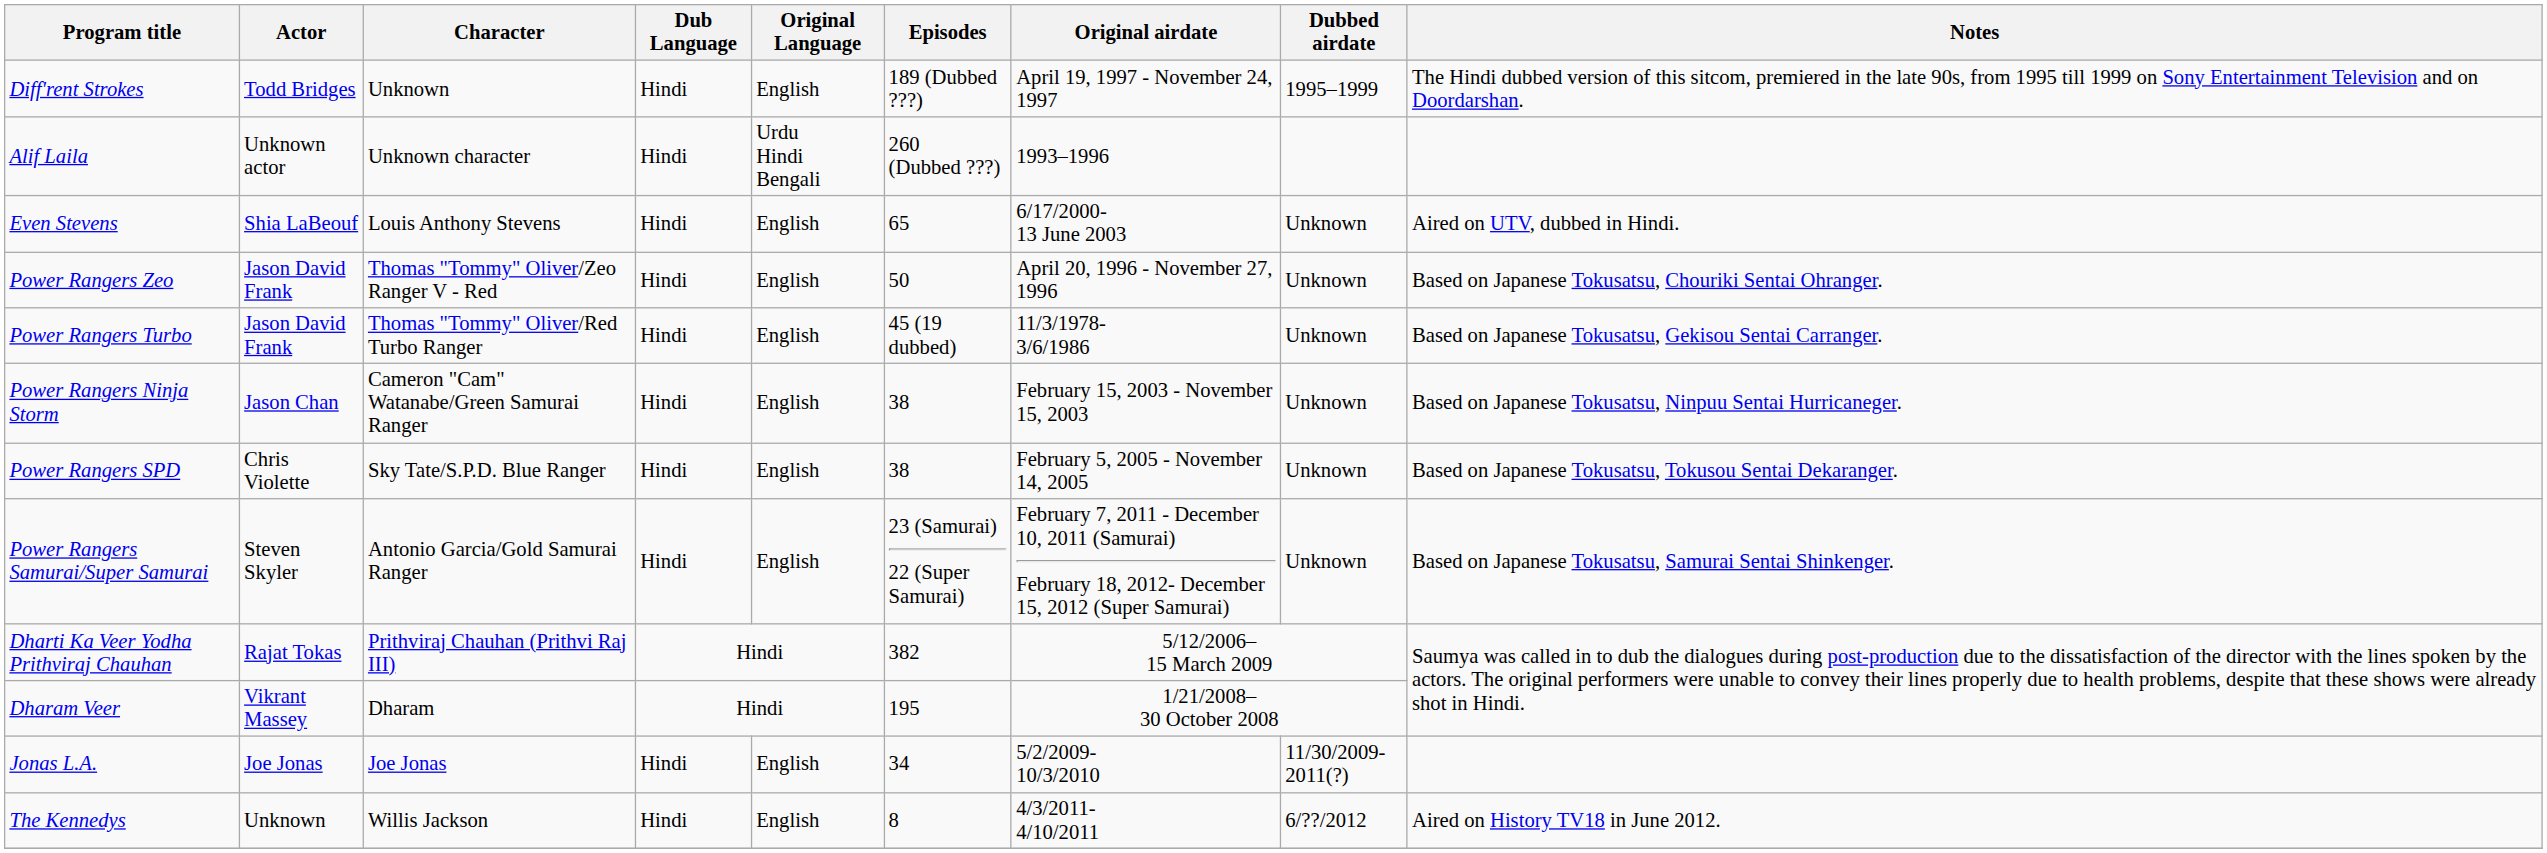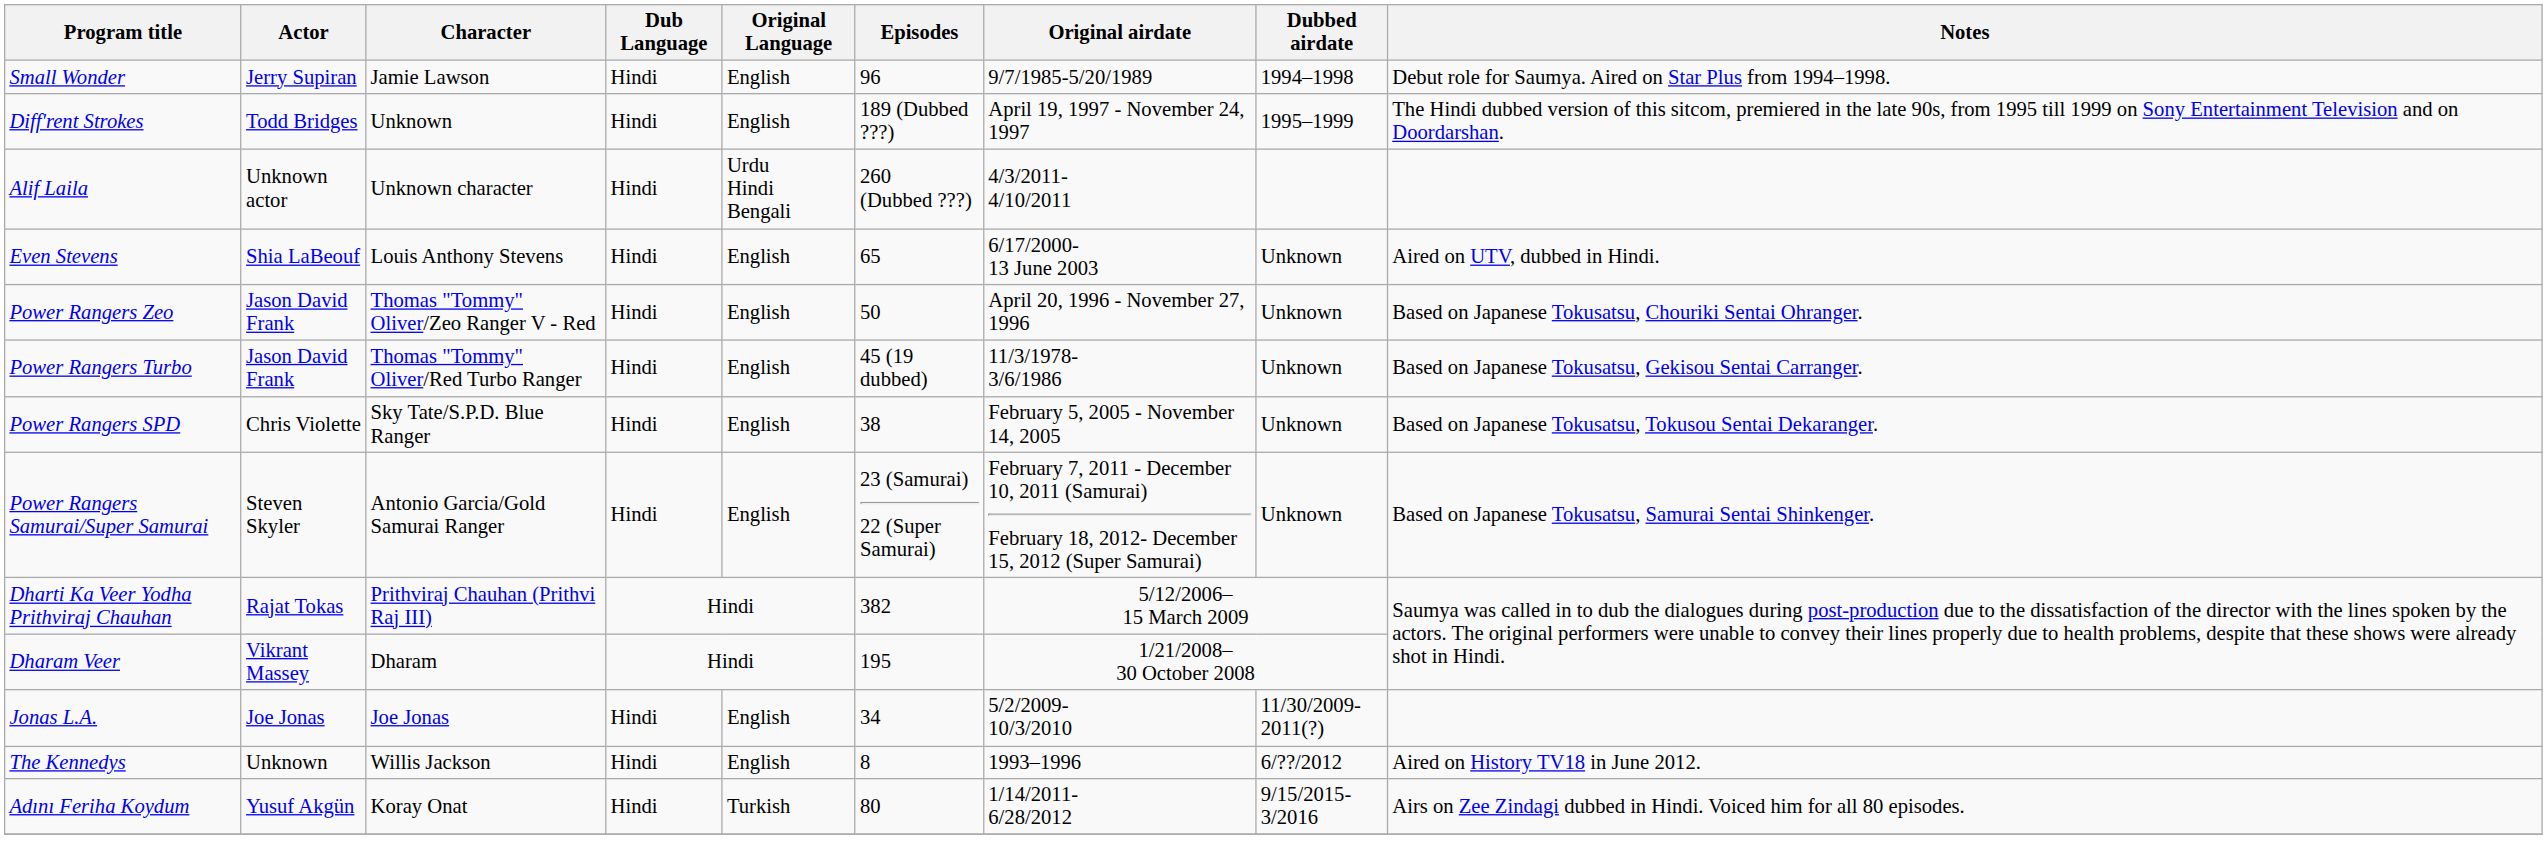 <table class="wikitable">
 <tr>
 <th>Program title</th>
 <th>Actor</th>
 <th>Character</th>
 <th>Dub Language</th>
 <th>Original Language</th>
 <th>Episodes</th>
 <th>Original airdate</th>
 <th>Dubbed airdate</th>
 <th>Notes</th>
+</tr>
+<tr>
+<td><a href='#'><em>Small Wonder</em></a></td>
+<td><a href='#'>Jerry Supiran</a></td>
+<td>Jamie Lawson</td>
+<td>Hindi</td>
+<td>English</td>
+<td>96</td>
+<td>9/7/1985-5/20/1989</td>
+<td>1994–1998</td>
+<td>Debut role for Saumya. Aired on <a href='#'>Star Plus</a> from 1994–1998.</td>
 </tr>
 <tr>
 <td><em><a href='#'>Diff'rent Strokes</a></em></td>
 <td><a href='#'>Todd Bridges</a></td>
 <td>Unknown</td>
 <td>Hindi</td>
 <td>English</td>
 <td>189 (Dubbed ???)</td>
 <td>April 19, 1997 - November 24, 1997</td>
 <td>1995–1999</td>
 <td>The Hindi dubbed version of this sitcom, premiered in the late 90s, from 1995 till 1999 on <a href='#'>Sony Entertainment Television</a> and on <a href='#'>Doordarshan</a>.</td>
 </tr>
 <tr>
 <td><em><a href='#'>Alif Laila</a></em></td>
 <td>Unknown actor</td>
 <td>Unknown character</td>
 <td>Hindi</td>
 <td>Urdu <br> Hindi <br> Bengali</td>
 <td>260 <br> (Dubbed ???)</td>
-<td>1993–1996</td>
+<td>4/3/2011-<br>4/10/2011</td>
 <td></td>
 <td></td>
 </tr>
 <tr>
 <td><em><a href='#'>Even Stevens</a></em></td>
 <td><a href='#'>Shia LaBeouf</a></td>
 <td>Louis Anthony Stevens</td>
 <td>Hindi</td>
 <td>English</td>
 <td>65</td>
 <td>6/17/2000-<br>13 June 2003</td>
 <td>Unknown</td>
 <td>Aired on <a href='#'>UTV</a>, dubbed in Hindi.</td>
 </tr>
 <tr>
 <td><em><a href='#'>Power Rangers Zeo</a></em></td>
 <td><a href='#'>Jason David Frank</a></td>
 <td><a href='#'>Thomas "Tommy" Oliver</a>/Zeo Ranger V - Red</td>
 <td>Hindi</td>
 <td>English</td>
 <td>50</td>
 <td>April 20, 1996 - November 27, 1996</td>
 <td>Unknown</td>
 <td>Based on Japanese <a href='#'>Tokusatsu</a>, <a href='#'>Chouriki Sentai Ohranger</a>.</td>
 </tr>
 <tr>
 <td><em><a href='#'>Power Rangers Turbo</a></em></td>
 <td><a href='#'>Jason David Frank</a></td>
 <td><a href='#'>Thomas "Tommy" Oliver</a>/Red Turbo Ranger</td>
 <td>Hindi</td>
 <td>English</td>
 <td>45 (19 dubbed)</td>
 <td>11/3/1978-<br>3/6/1986</td>
 <td>Unknown</td>
 <td>Based on Japanese <a href='#'>Tokusatsu</a>, <a href='#'>Gekisou Sentai Carranger</a>.</td>
-</tr>
-<tr>
-<td><em><a href='#'>Power Rangers Ninja Storm</a></em></td>
-<td><a href='#'>Jason Chan</a></td>
-<td>Cameron "Cam" Watanabe/Green Samurai Ranger</td>
-<td>Hindi</td>
-<td>English</td>
-<td>38</td>
-<td>February 15, 2003 - November 15, 2003</td>
-<td>Unknown</td>
-<td>Based on Japanese <a href='#'>Tokusatsu</a>, <a href='#'>Ninpuu Sentai Hurricaneger</a>.</td>
 </tr>
 <tr>
 <td><em><a href='#'>Power Rangers SPD</a></em></td>
 <td>Chris Violette</td>
 <td>Sky Tate/S.P.D. Blue Ranger</td>
 <td>Hindi</td>
 <td>English</td>
 <td>38</td>
 <td>February 5, 2005 - November 14, 2005</td>
 <td>Unknown</td>
 <td>Based on Japanese <a href='#'>Tokusatsu</a>, <a href='#'>Tokusou Sentai Dekaranger</a>.</td>
 </tr>
 <tr>
 <td><em><a href='#'>Power Rangers Samurai/Super Samurai</a></em></td>
 <td>Steven Skyler</td>
 <td>Antonio Garcia/Gold Samurai Ranger</td>
 <td>Hindi</td>
 <td>English</td>
 <td>23 (Samurai) <hr> 22 (Super Samurai)</td>
 <td>February 7, 2011 - December 10, 2011 (Samurai) <hr> February 18, 2012- December 15, 2012 (Super Samurai)</td>
 <td>Unknown</td>
 <td>Based on Japanese <a href='#'>Tokusatsu</a>, <a href='#'>Samurai Sentai Shinkenger</a>.</td>
 </tr>
 <tr>
 <td><em><a href='#'>Dharti Ka Veer Yodha Prithviraj Chauhan</a></em></td>
 <td><a href='#'>Rajat Tokas</a></td>
 <td><a href='#'>Prithviraj Chauhan (Prithvi Raj III)</a></td>
 <td colspan="2" style="text-align:center">Hindi</td>
 <td>382</td>
 <td colspan="2" style="text-align:center">5/12/2006–<br>15 March 2009</td>
 <td rowspan="2">Saumya was called in to dub the dialogues during <a href='#'>post-production</a> due to the dissatisfaction of the director with the lines spoken by the actors. The original performers were unable to convey their lines properly due to health problems, despite that these shows were already shot in Hindi.</td>
 </tr>
 <tr>
 <td><a href='#'><em>Dharam Veer</em></a></td>
 <td><a href='#'>Vikrant Massey</a></td>
 <td>Dharam</td>
 <td colspan="2" style="text-align:center">Hindi</td>
 <td>195</td>
 <td colspan="2" style="text-align:center">1/21/2008–<br>30 October 2008</td>
 </tr>
 <tr>
 <td><em><a href='#'>Jonas L.A.</a></em></td>
 <td><a href='#'>Joe Jonas</a></td>
 <td><a href='#'>Joe Jonas</a></td>
 <td>Hindi</td>
 <td>English</td>
 <td>34</td>
 <td>5/2/2009-<br>10/3/2010</td>
 <td>11/30/2009-<br> 2011(?)</td>
 <td></td>
 </tr>
 <tr>
 <td><a href='#'><em>The Kennedys</em></a></td>
 <td>Unknown</td>
 <td>Willis Jackson</td>
 <td>Hindi</td>
 <td>English</td>
 <td>8</td>
-<td>4/3/2011-<br>4/10/2011</td>
+<td>1993–1996</td>
 <td>6/??/2012</td>
 <td>Aired on <a href='#'>History TV18</a> in June 2012.</td>
 </tr>
 <tr>
+<td><em><a href='#'>Adını Feriha Koydum</a></em></td>
+<td><a href='#'>Yusuf Akgün</a></td>
+<td>Koray Onat</td>
+<td>Hindi</td>
+<td>Turkish</td>
+<td>80</td>
+<td>1/14/2011-<br>6/28/2012</td>
+<td>9/15/2015-3/2016</td>
+<td>Airs on <a href='#'>Zee Zindagi</a> dubbed in Hindi. Voiced him for all 80 episodes.</td>
+</tr>
+<tr>
 </tr>
 </table>
